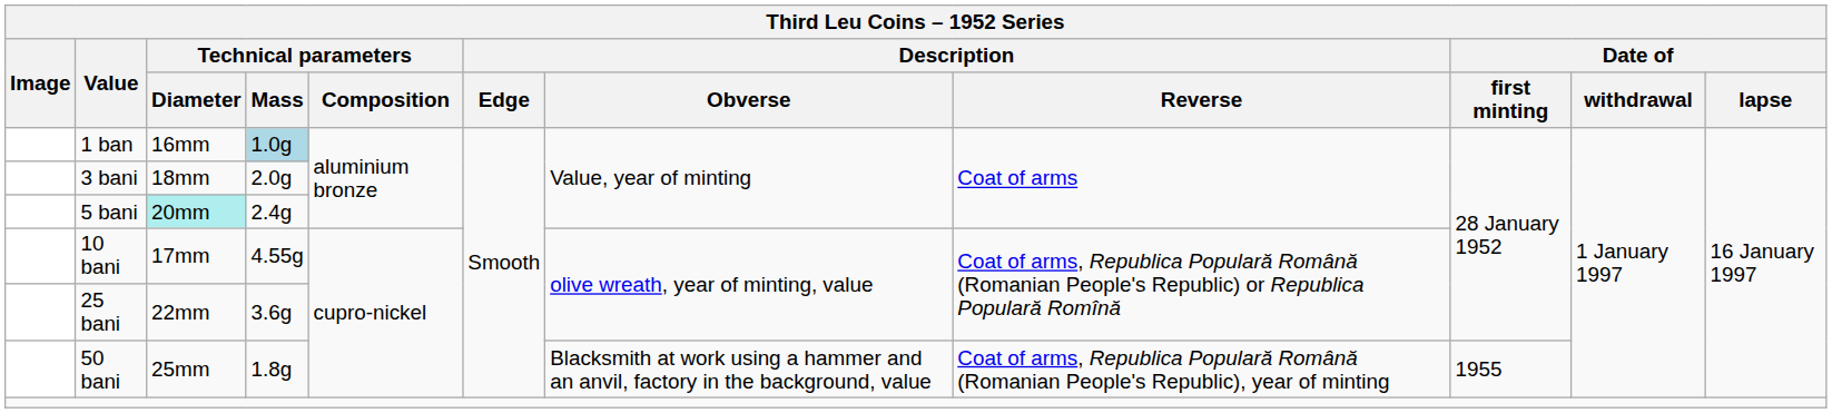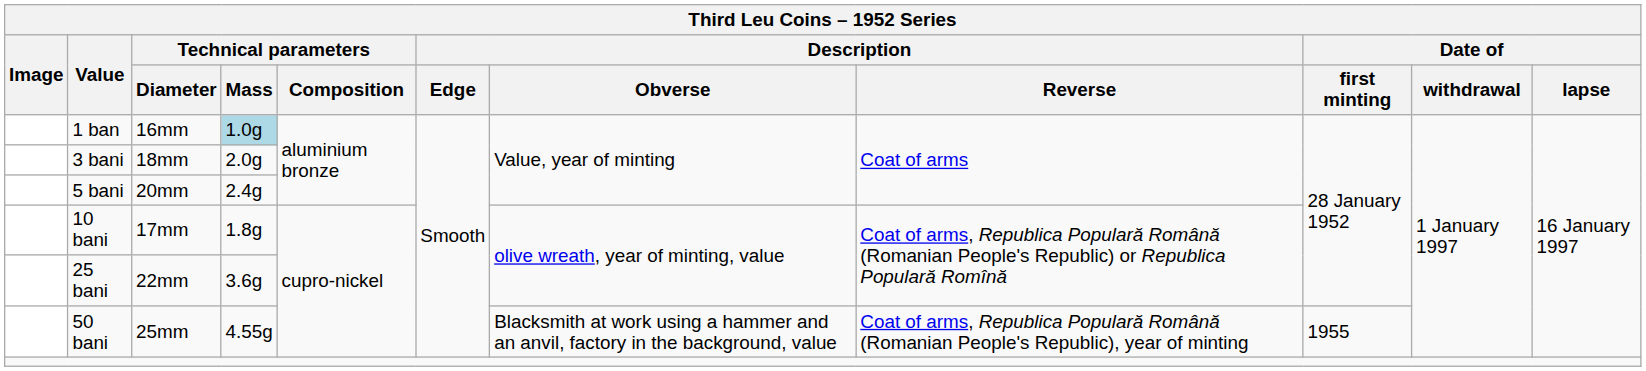 <table class="wikitable" style="font-size: 90%">
 <tr>
 <th colspan="11">Third Leu Coins –  1952 Series</th>
 </tr>
 <tr>
 <th rowspan="2">Image</th>
 <th rowspan="2">Value</th>
 <th colspan="3">Technical parameters</th>
 <th colspan="3">Description</th>
 <th colspan="3">Date of</th>
 </tr>
 <tr>
 <th>Diameter</th>
 <th>Mass</th>
 <th>Composition</th>
 <th>Edge</th>
 <th>Obverse</th>
 <th>Reverse</th>
 <th>first minting</th>
 <th>withdrawal</th>
 <th>lapse</th>
 </tr>
 <tr>
 <td align="center" bgcolor="white"></td>
 <td>1 ban</td>
 <td>16mm</td>
 <td style="background: lightblue;">1.0g</td>
 <td rowspan = 3>aluminium bronze</td>
 <td rowspan = 6>Smooth</td>
 <td rowspan = 3>Value, year of minting</td>
 <td rowspan = 3><a href='#'>Coat of arms</a></td>
 <td rowspan = 5>28 January 1952</td>
 <td rowspan = 6>1 January 1997</td>
 <td rowspan = 6>16 January 1997</td>
 </tr>
 <tr>
 <td align="center" bgcolor="white"></td>
 <td>3 bani</td>
 <td>18mm</td>
 <td>2.0g</td>
 </tr>
 <tr>
 <td align="center" bgcolor="white"></td>
 <td>5 bani</td>
-<td style="background: paleturquoise;">20mm</td>
+<td>20mm</td>
 <td>2.4g</td>
 </tr>
 <tr>
 <td align="center" bgcolor="white"></td>
 <td>10 bani</td>
 <td>17mm</td>
-<td>4.55g</td>
+<td>1.8g</td>
 <td rowspan = 3>cupro-nickel</td>
 <td rowspan = 2><a href='#'>olive wreath</a>, year of minting, value</td>
 <td rowspan = 2><a href='#'>Coat of arms</a>, <em>Republica Populară Română</em> (Romanian People's Republic) or <em>Republica Populară Romînă</em></td>
 </tr>
 <tr>
 <td align="center" bgcolor="white"></td>
 <td>25 bani</td>
 <td>22mm</td>
 <td>3.6g</td>
 </tr>
 <tr>
 <td align="center" bgcolor="white"></td>
 <td>50 bani</td>
 <td>25mm</td>
-<td>1.8g</td>
+<td>4.55g</td>
 <td>Blacksmith at work using a hammer and an anvil, factory in the background, value</td>
 <td><a href='#'>Coat of arms</a>, <em>Republica Populară Română</em> (Romanian People's Republic), year of minting</td>
 <td>1955</td>
 </tr>
 <tr>
 <td colspan="11"></td>
 </tr>
 </table>
